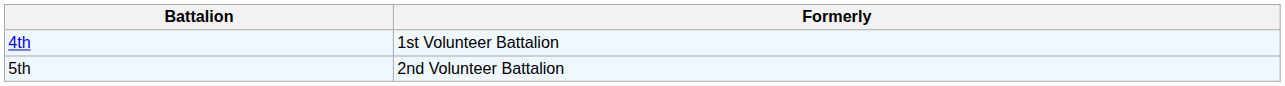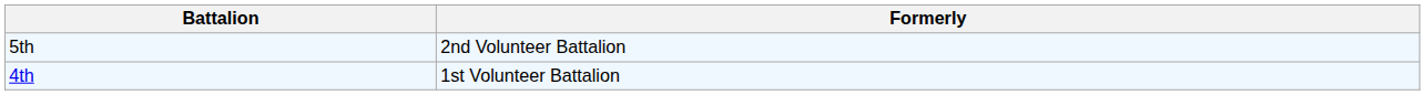 <table class="wikitable" style="width:100%;">
 <tr>
 <th>Battalion</th>
 <th>Formerly</th>
 </tr>
 <tr style="background:#f0f8ff;">
+<td>5th</td>
+<td>2nd Volunteer Battalion</td>
+</tr>
+<tr style="background:#f0f8ff;">
 <td><a href='#'>4th</a></td>
 <td>1st Volunteer Battalion</td>
 </tr>
-<tr style="background:#f0f8ff;">
-<td>5th</td>
-<td>2nd Volunteer Battalion</td>
-</tr>
 </table>
